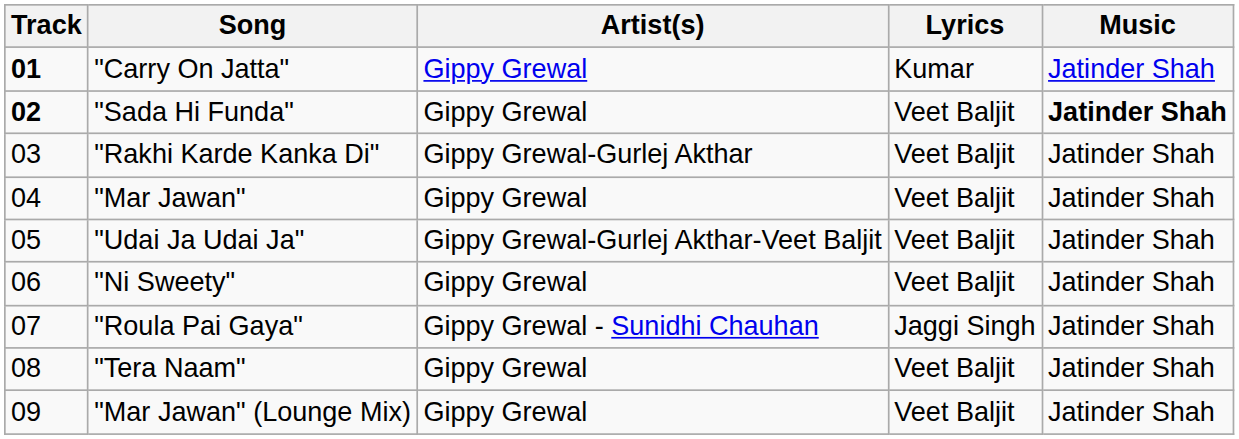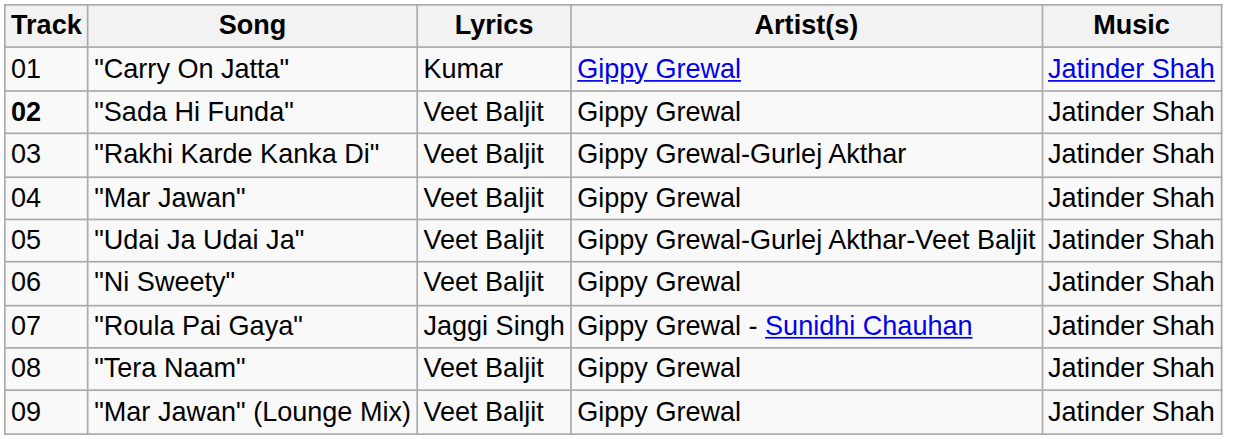 <table class="wikitable">
 <tr>
 <th>Track</th>
 <th>Song</th>
+<th>Lyrics</th>
 <th>Artist(s)</th>
-<th>Lyrics</th>
 <th>Music</th>
 </tr>
 <tr>
-<td><strong>01</strong></td>
+<td>01</td>
 <td>"Carry On Jatta"</td>
+<td>Kumar</td>
 <td><a href='#'>Gippy Grewal</a></td>
-<td>Kumar</td>
 <td><a href='#'>Jatinder Shah</a></td>
 </tr>
 <tr>
 <td><strong>02</strong></td>
 <td>"Sada Hi Funda"</td>
+<td>Veet Baljit</td>
 <td>Gippy Grewal</td>
-<td>Veet Baljit</td>
-<td><strong>Jatinder Shah</strong></td>
+<td>Jatinder Shah</td>
 </tr>
 <tr>
 <td>03</td>
 <td>"Rakhi Karde Kanka Di"</td>
+<td>Veet Baljit</td>
 <td>Gippy Grewal-Gurlej Akthar</td>
-<td>Veet Baljit</td>
 <td>Jatinder Shah</td>
 </tr>
 <tr>
 <td>04</td>
 <td>"Mar Jawan"</td>
+<td>Veet Baljit</td>
 <td>Gippy Grewal</td>
-<td>Veet Baljit</td>
 <td>Jatinder Shah</td>
 </tr>
 <tr>
 <td>05</td>
 <td>"Udai Ja Udai Ja"</td>
+<td>Veet Baljit</td>
 <td>Gippy Grewal-Gurlej Akthar-Veet Baljit</td>
-<td>Veet Baljit</td>
 <td>Jatinder Shah</td>
 </tr>
 <tr>
 <td>06</td>
 <td>"Ni Sweety"</td>
+<td>Veet Baljit</td>
 <td>Gippy Grewal</td>
-<td>Veet Baljit</td>
 <td>Jatinder Shah</td>
 </tr>
 <tr>
 <td>07</td>
 <td>"Roula Pai Gaya"</td>
+<td>Jaggi Singh</td>
 <td>Gippy Grewal - <a href='#'>Sunidhi Chauhan</a></td>
-<td>Jaggi Singh</td>
 <td>Jatinder Shah</td>
 </tr>
 <tr>
 <td>08</td>
 <td>"Tera Naam"</td>
+<td>Veet Baljit</td>
 <td>Gippy Grewal</td>
-<td>Veet Baljit</td>
 <td>Jatinder Shah</td>
 </tr>
 <tr>
 <td>09</td>
 <td>"Mar Jawan" (Lounge Mix)</td>
+<td>Veet Baljit</td>
 <td>Gippy Grewal</td>
-<td>Veet Baljit</td>
 <td>Jatinder Shah</td>
 </tr>
 </table>
